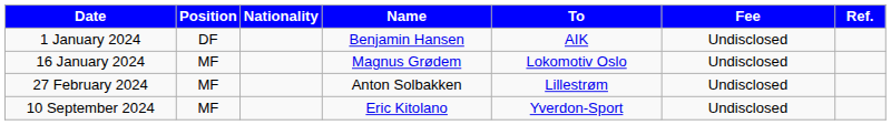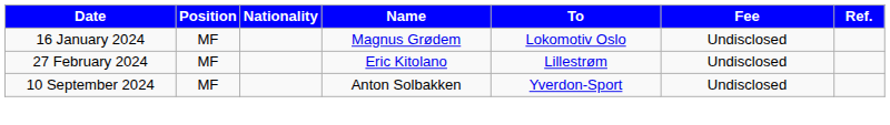 <table class="wikitable"  style="text-align:center; font-size:90%; ">
 <tr>
 <th style="background:#00f; color:white; width:200px;">Date</th>
 <th style="background:#00f; color:white; width:50px;">Position</th>
 <th style="background:#00f; color:white; width:50px;">Nationality</th>
 <th style="background:#00f; color:white; width:200px;">Name</th>
 <th style="background:#00f; color:white; width:200px;">To</th>
 <th style="background:#00f; color:white; width:200px;">Fee</th>
 <th style="background:#00f; color:white; width:50px;">Ref.</th>
-</tr>
-<tr>
-<td>1 January 2024</td>
-<td>DF</td>
-<td></td>
-<td><a href='#'>Benjamin Hansen</a></td>
-<td><a href='#'>AIK</a></td>
-<td>Undisclosed</td>
-<td></td>
 </tr>
 <tr>
 <td>16 January 2024</td>
 <td>MF</td>
 <td></td>
 <td><a href='#'>Magnus Grødem</a></td>
 <td><a href='#'>Lokomotiv Oslo</a></td>
 <td>Undisclosed</td>
 <td></td>
 </tr>
 <tr>
 <td>27 February 2024</td>
 <td>MF</td>
 <td></td>
-<td>Anton Solbakken</td>
+<td><a href='#'>Eric Kitolano</a></td>
 <td><a href='#'>Lillestrøm</a></td>
 <td>Undisclosed</td>
 <td></td>
 </tr>
 <tr>
 <td>10 September 2024</td>
 <td>MF</td>
 <td></td>
-<td><a href='#'>Eric Kitolano</a></td>
+<td>Anton Solbakken</td>
 <td><a href='#'>Yverdon-Sport</a></td>
 <td>Undisclosed</td>
 <td></td>
 </tr>
 </table>
